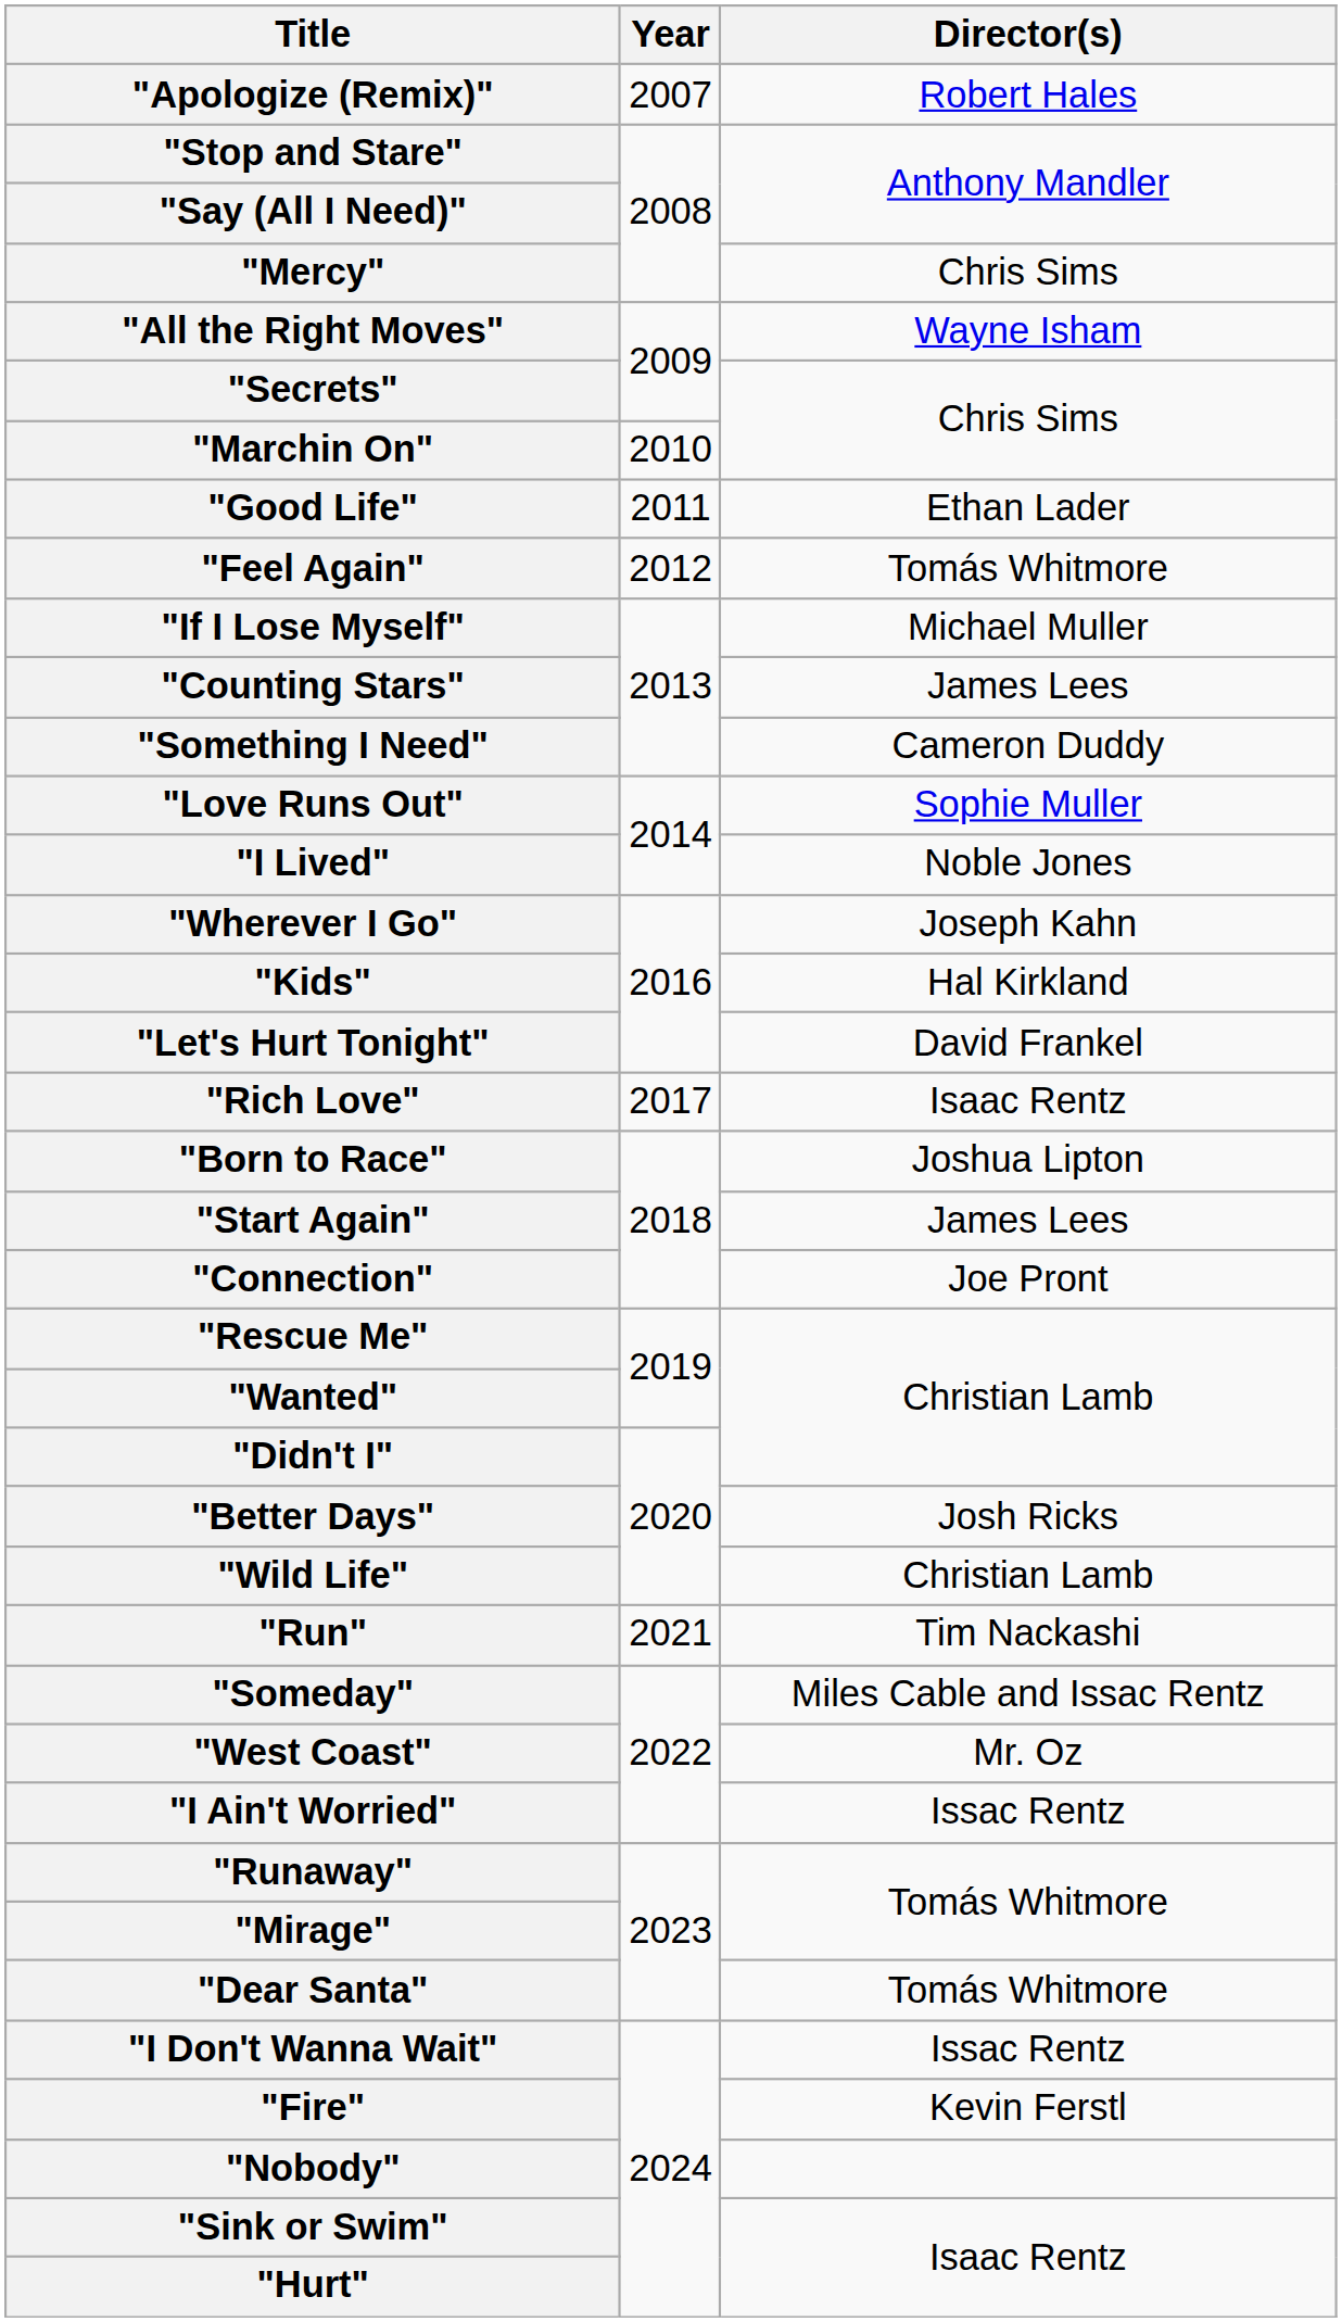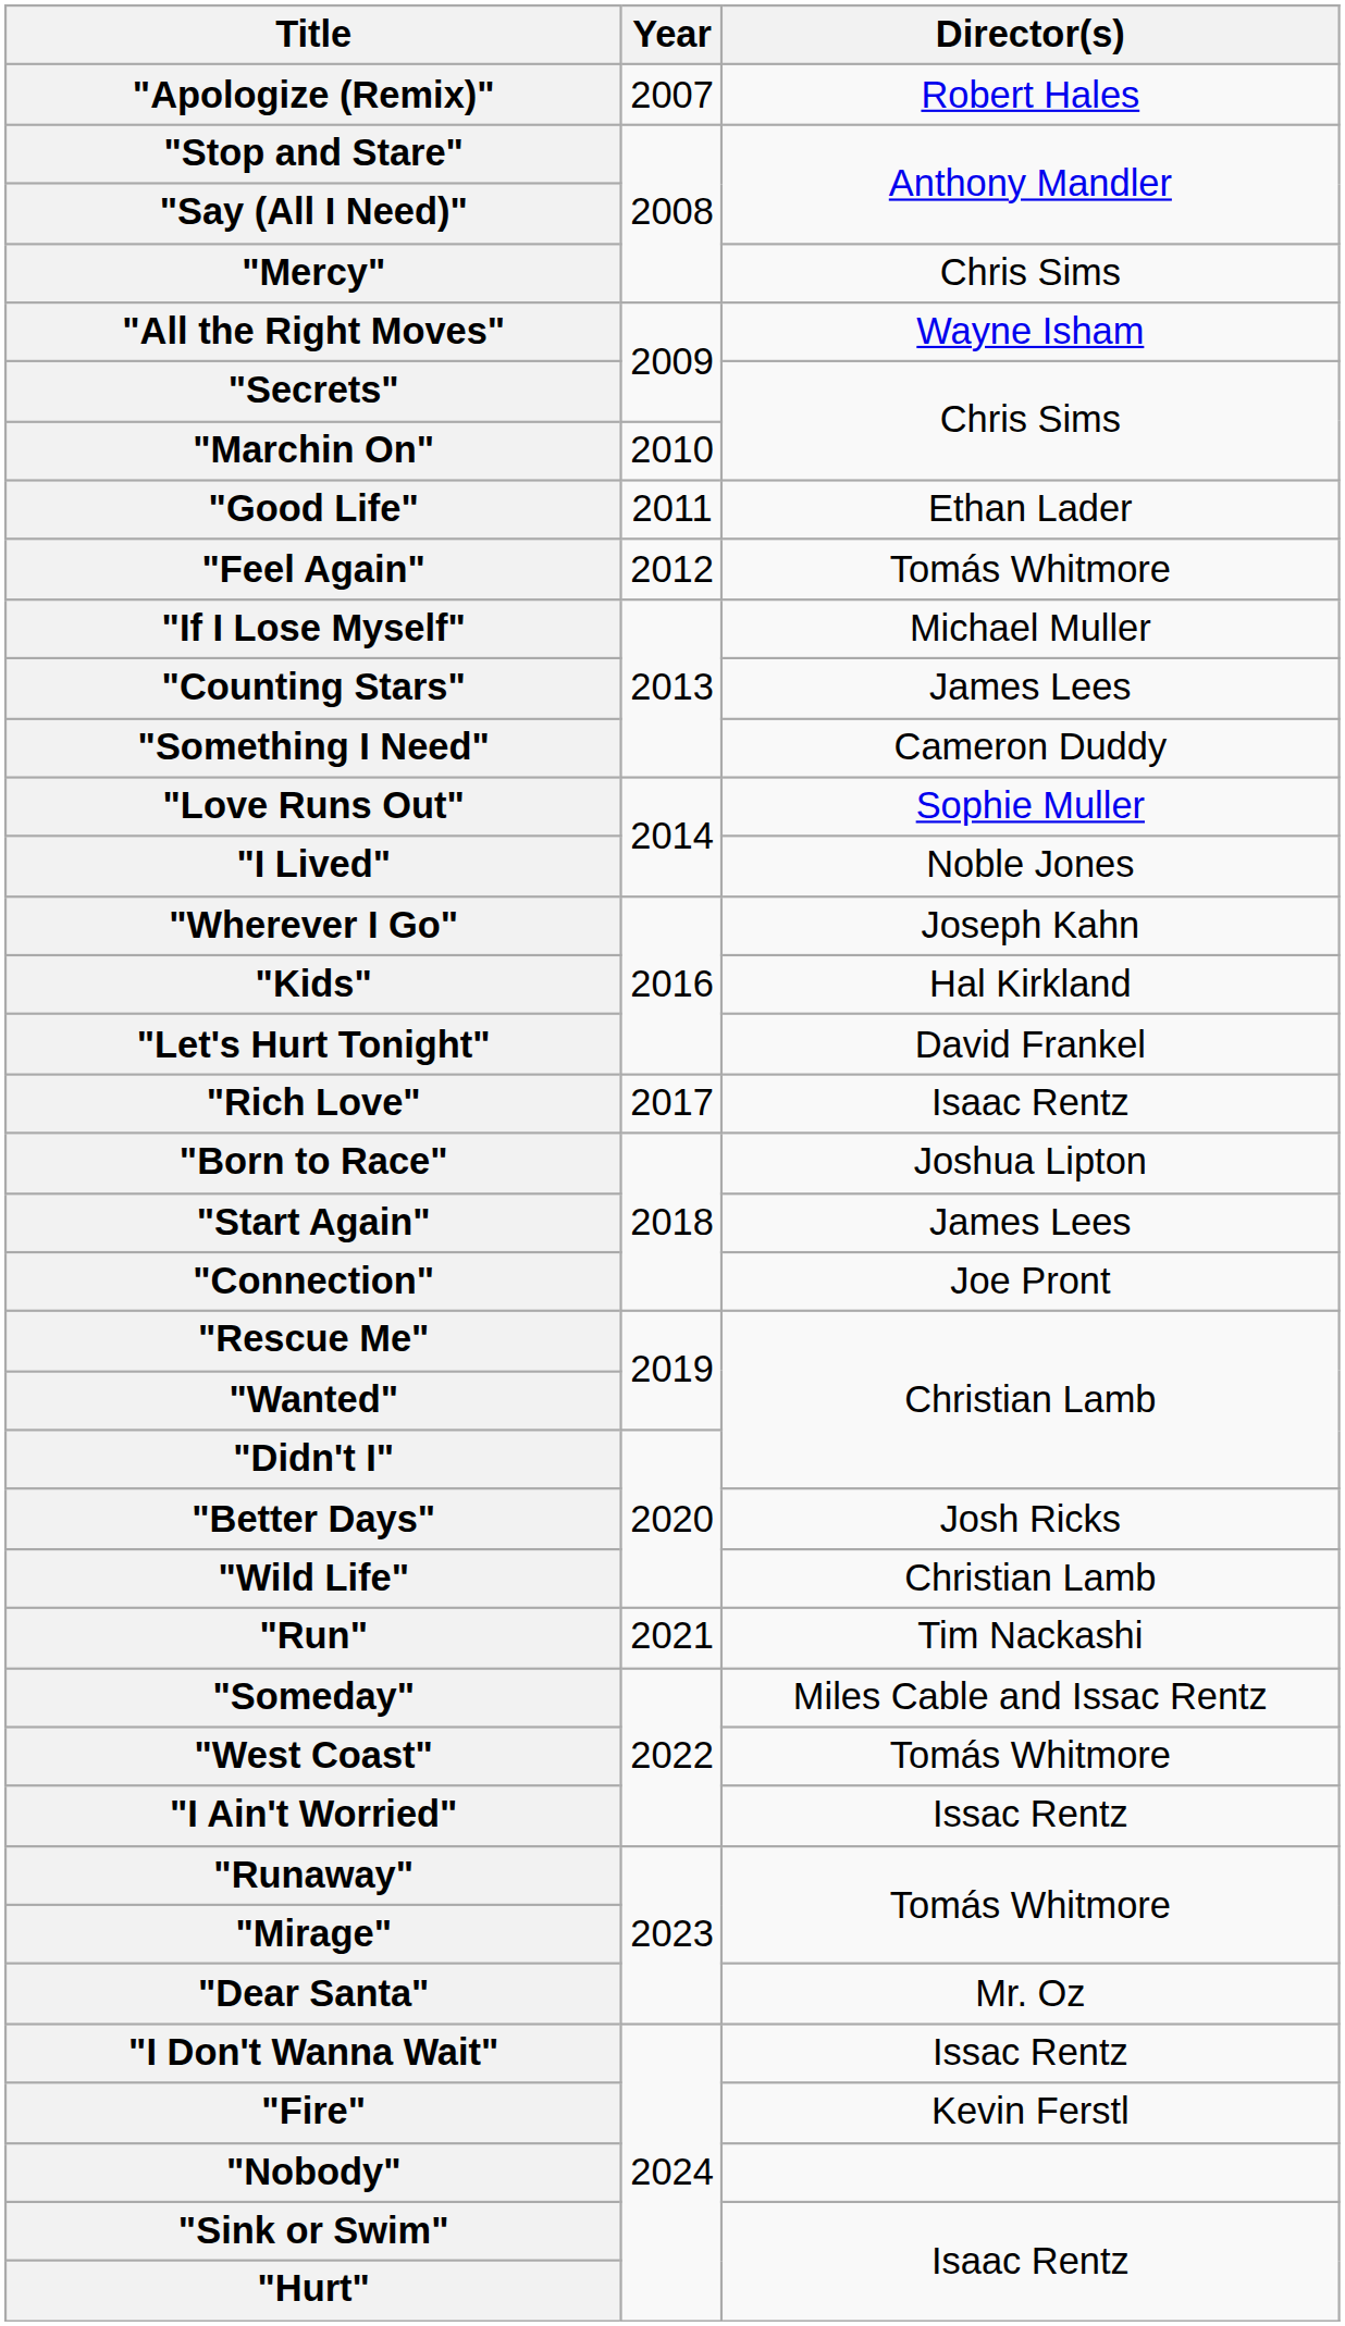 <table class="wikitable plainrowheaders" style="text-align:center;">
 <tr>
 <th scope="col" style="width:16em;">Title</th>
 <th scope="col">Year</th>
 <th scope="col" style="width:16em;">Director(s)</th>
 </tr>
 <tr>
 <th scope="row">"Apologize (Remix)"<br><span></span></th>
 <td>2007</td>
 <td><a href='#'>Robert Hales</a></td>
 </tr>
 <tr>
 <th scope="row">"Stop and Stare"</th>
 <td rowspan="3">2008</td>
 <td rowspan="2"><a href='#'>Anthony Mandler</a></td>
 </tr>
 <tr>
 <th scope="row">"Say (All I Need)"</th>
 </tr>
 <tr>
 <th scope="row">"Mercy"</th>
 <td>Chris Sims</td>
 </tr>
 <tr>
 <th scope="row">"All the Right Moves"</th>
 <td rowspan="2">2009</td>
 <td><a href='#'>Wayne Isham</a></td>
 </tr>
 <tr>
 <th scope="row">"Secrets"</th>
 <td rowspan="2">Chris Sims</td>
 </tr>
 <tr>
 <th scope="row">"Marchin On"</th>
 <td>2010</td>
 </tr>
 <tr>
 <th scope="row">"Good Life"</th>
 <td>2011</td>
 <td>Ethan Lader</td>
 </tr>
 <tr>
 <th scope="row">"Feel Again"</th>
 <td>2012</td>
 <td>Tomás Whitmore</td>
 </tr>
 <tr>
 <th scope="row">"If I Lose Myself"</th>
 <td rowspan="3">2013</td>
 <td>Michael Muller</td>
 </tr>
 <tr>
 <th scope="row">"Counting Stars"</th>
 <td>James Lees</td>
 </tr>
 <tr>
 <th scope="row">"Something I Need"</th>
 <td>Cameron Duddy</td>
 </tr>
 <tr>
 <th scope="row">"Love Runs Out"</th>
 <td rowspan="2">2014</td>
 <td><a href='#'>Sophie Muller</a></td>
 </tr>
 <tr>
 <th scope="row">"I Lived"</th>
 <td>Noble Jones</td>
 </tr>
 <tr>
 <th scope="row">"Wherever I Go"</th>
 <td rowspan="3">2016</td>
 <td>Joseph Kahn</td>
 </tr>
 <tr>
 <th scope="row">"Kids"</th>
 <td>Hal Kirkland</td>
 </tr>
 <tr>
 <th scope="row">"Let's Hurt Tonight"</th>
 <td>David Frankel</td>
 </tr>
 <tr>
 <th scope="row">"Rich Love"</th>
 <td>2017</td>
 <td>Isaac Rentz</td>
 </tr>
 <tr>
 <th scope="row">"Born to Race"</th>
 <td rowspan="3">2018</td>
 <td>Joshua Lipton</td>
 </tr>
 <tr>
 <th scope="row">"Start Again"</th>
 <td>James Lees</td>
 </tr>
 <tr>
 <th scope="row">"Connection"</th>
 <td>Joe Pront</td>
 </tr>
 <tr>
 <th scope="row">"Rescue Me"</th>
 <td rowspan="2">2019</td>
 <td rowspan="3">Christian Lamb</td>
 </tr>
 <tr>
 <th scope="row">"Wanted"</th>
 </tr>
 <tr>
 <th scope="row">"Didn't I"</th>
 <td rowspan="3">2020</td>
 </tr>
 <tr>
 <th scope="row">"Better Days"</th>
 <td>Josh Ricks</td>
 </tr>
 <tr>
 <th scope="row">"Wild Life"</th>
 <td>Christian Lamb</td>
 </tr>
 <tr>
 <th scope="row">"Run"</th>
 <td>2021</td>
 <td>Tim Nackashi</td>
 </tr>
 <tr>
 <th scope="row">"Someday"</th>
 <td rowspan="3">2022</td>
 <td>Miles Cable and Issac Rentz</td>
 </tr>
 <tr>
 <th scope="row">"West Coast"</th>
-<td>Mr. Oz</td>
+<td>Tomás Whitmore</td>
 </tr>
 <tr>
 <th scope="row">"I Ain't Worried"</th>
 <td>Issac Rentz</td>
 </tr>
 <tr>
 <th scope="row">"Runaway"</th>
 <td rowspan="3">2023</td>
 <td rowspan="2">Tomás Whitmore</td>
 </tr>
 <tr>
 <th scope="row">"Mirage"</th>
 </tr>
 <tr>
 <th scope="row">"Dear Santa"</th>
-<td>Tomás Whitmore</td>
+<td>Mr. Oz</td>
 </tr>
 <tr>
 <th scope="row">"I Don't Wanna Wait"</th>
 <td rowspan="5">2024</td>
 <td>Issac Rentz</td>
 </tr>
 <tr>
 <th scope="row">"Fire"</th>
 <td>Kevin Ferstl</td>
 </tr>
 <tr>
 <th scope="row">"Nobody"</th>
 <td></td>
 </tr>
 <tr>
 <th scope="row">"Sink or Swim"</th>
 <td rowspan="2">Isaac Rentz</td>
 </tr>
 <tr>
 <th scope="row">"Hurt"</th>
 </tr>
 </table>
